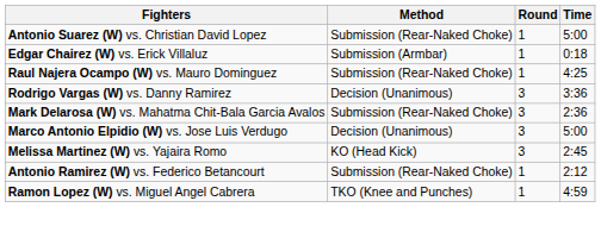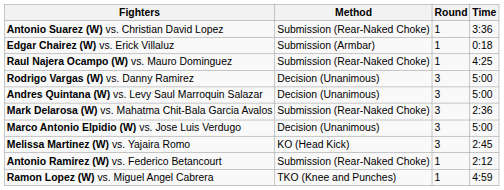 <table class="wikitable">
 <tr>
 <th>Fighters</th>
 <th>Method</th>
 <th>Round</th>
 <th>Time</th>
 </tr>
 <tr>
 <td><strong>Antonio Suarez (W)</strong> vs. Christian David Lopez</td>
 <td>Submission (Rear-Naked Choke)</td>
 <td>1</td>
-<td>5:00</td>
+<td>3:36</td>
 </tr>
 <tr>
 <td><strong>Edgar Chairez (W)</strong> vs. Erick Villaluz</td>
 <td>Submission (Armbar)</td>
 <td>1</td>
 <td>0:18</td>
 </tr>
 <tr>
 <td><strong>Raul Najera Ocampo (W)</strong> vs. Mauro Dominguez</td>
 <td>Submission (Rear-Naked Choke)</td>
 <td>1</td>
 <td>4:25</td>
 </tr>
 <tr>
 <td><strong>Rodrigo Vargas (W)</strong> vs. Danny Ramirez</td>
 <td>Decision (Unanimous)</td>
 <td>3</td>
-<td>3:36</td>
+<td>5:00</td>
+</tr>
+<tr>
+<td><strong>Andres Quintana (W)</strong> vs. Levy Saul Marroquin Salazar</td>
+<td>Decision (Unanimous)</td>
+<td>3</td>
+<td>5:00</td>
 </tr>
 <tr>
 <td><strong>Mark Delarosa (W)</strong> vs. Mahatma Chit-Bala Garcia Avalos</td>
 <td>Submission (Rear-Naked Choke)</td>
 <td>3</td>
 <td>2:36</td>
 </tr>
 <tr>
 <td><strong>Marco Antonio Elpidio (W)</strong> vs. Jose Luis Verdugo</td>
 <td>Decision (Unanimous)</td>
 <td>3</td>
 <td>5:00</td>
 </tr>
 <tr>
 <td><strong>Melissa Martinez (W)</strong> vs. Yajaira Romo</td>
 <td>KO (Head Kick)</td>
 <td>3</td>
 <td>2:45</td>
 </tr>
 <tr>
 <td><strong>Antonio Ramirez (W)</strong> vs. Federico Betancourt</td>
 <td>Submission (Rear-Naked Choke)</td>
 <td>1</td>
 <td>2:12</td>
 </tr>
 <tr>
 <td><strong>Ramon Lopez (W)</strong> vs. Miguel Angel Cabrera</td>
 <td>TKO (Knee and Punches)</td>
 <td>1</td>
 <td>4:59</td>
 </tr>
 </table>
